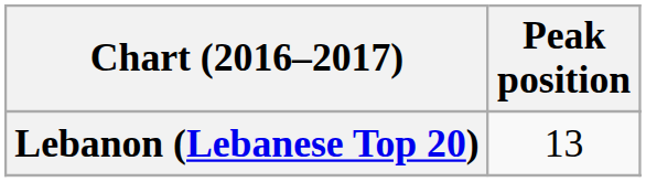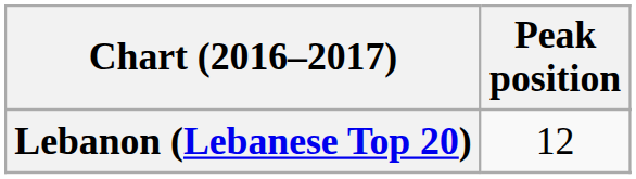 <table class="wikitable sortable plainrowheaders" style="text-align:center">
 <tr>
 <th scope="col">Chart (2016–2017)</th>
 <th scope="col">Peak<br> position</th>
 </tr>
 <tr>
 </tr>
 <tr>
 </tr>
 <tr>
 </tr>
 <tr>
 </tr>
 <tr>
 </tr>
 <tr>
 </tr>
 <tr>
 </tr>
 <tr>
 </tr>
 <tr>
 </tr>
 <tr>
 </tr>
 <tr>
 </tr>
 <tr>
 </tr>
 <tr>
 </tr>
 <tr>
 <th scope="row">Lebanon (<a href='#'>Lebanese Top 20</a>)</th>
-<td>13</td>
+<td>12</td>
 </tr>
 <tr>
 </tr>
 <tr>
 </tr>
 <tr>
 </tr>
 <tr>
 </tr>
 <tr>
 </tr>
 <tr>
 </tr>
 <tr>
 </tr>
 <tr>
 </tr>
 <tr>
 </tr>
 <tr>
 </tr>
 <tr>
 </tr>
 <tr>
 </tr>
 </table>
